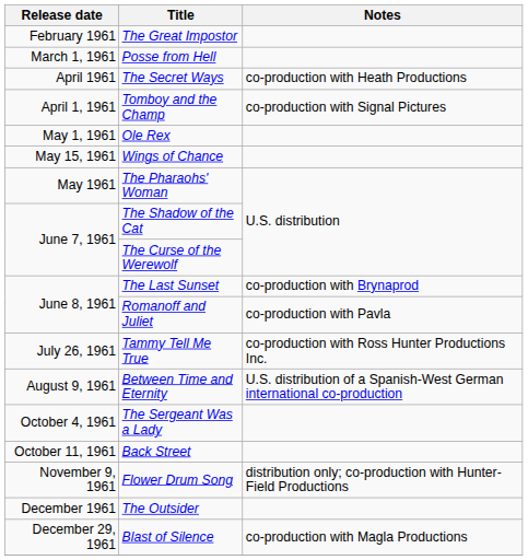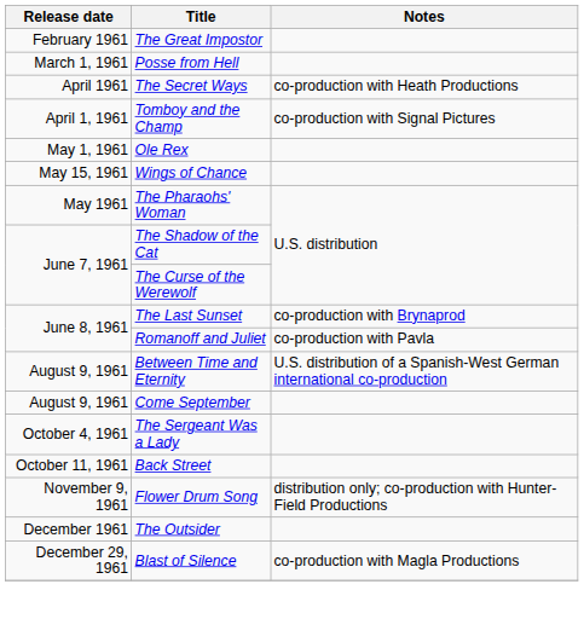 <table class="wikitable sortable" style="width:100%;">
 <tr>
 <th scope="col" style="width:130px;">Release date</th>
 <th>Title</th>
 <th>Notes</th>
 </tr>
 <tr>
 <td style="text-align:right;">February 1961</td>
 <td><em><a href='#'>The Great Impostor</a></em></td>
 <td></td>
 </tr>
 <tr>
 <td style="text-align:right;">March 1, 1961</td>
 <td><em><a href='#'>Posse from Hell</a></em></td>
 <td></td>
 </tr>
 <tr>
 <td style="text-align:right;">April 1961</td>
 <td><em><a href='#'>The Secret Ways</a></em></td>
 <td>co-production with Heath Productions</td>
 </tr>
 <tr>
 <td style="text-align:right;">April 1, 1961</td>
 <td><em><a href='#'>Tomboy and the Champ</a></em></td>
 <td>co-production with Signal Pictures</td>
 </tr>
 <tr>
 <td style="text-align:right;">May 1, 1961</td>
 <td><em><a href='#'>Ole Rex</a></em></td>
 <td></td>
 </tr>
 <tr>
 <td style="text-align:right;">May 15, 1961</td>
 <td><em><a href='#'>Wings of Chance</a></em></td>
 <td></td>
 </tr>
 <tr>
 <td style="text-align:right;">May 1961</td>
 <td><em><a href='#'>The Pharaohs' Woman</a></em></td>
 <td rowspan="3">U.S. distribution</td>
 </tr>
 <tr>
 <td style="text-align:right;" rowspan="2">June 7, 1961</td>
 <td><em><a href='#'>The Shadow of the Cat</a></em></td>
 </tr>
 <tr>
 <td><em><a href='#'>The Curse of the Werewolf</a></em></td>
 </tr>
 <tr>
 <td style="text-align:right;" rowspan="2">June 8, 1961</td>
 <td><em><a href='#'>The Last Sunset</a></em></td>
 <td>co-production with <a href='#'>Brynaprod</a></td>
 </tr>
 <tr>
 <td><em><a href='#'>Romanoff and Juliet</a></em></td>
 <td>co-production with Pavla</td>
 </tr>
 <tr>
-<td style="text-align:right;">July 26, 1961</td>
-<td><em><a href='#'>Tammy Tell Me True</a></em></td>
-<td>co-production with Ross Hunter Productions Inc.</td>
+<td style="text-align:right;">August 9, 1961</td>
+<td><em><a href='#'>Between Time and Eternity</a></em></td>
+<td>U.S. distribution of a Spanish-West German <a href='#'>international co-production</a></td>
 </tr>
 <tr>
 <td style="text-align:right;">August 9, 1961</td>
-<td><em><a href='#'>Between Time and Eternity</a></em></td>
-<td>U.S. distribution of a Spanish-West German <a href='#'>international co-production</a></td>
+<td><em><a href='#'>Come September</a></em></td>
+<td></td>
 </tr>
 <tr>
 <td style="text-align:right;">October 4, 1961</td>
 <td><em><a href='#'>The Sergeant Was a Lady</a></em></td>
 <td></td>
 </tr>
 <tr>
 <td style="text-align:right;">October 11, 1961</td>
 <td><em><a href='#'>Back Street</a></em></td>
 <td></td>
 </tr>
 <tr>
 <td style="text-align:right;">November 9, 1961</td>
 <td><em><a href='#'>Flower Drum Song</a></em></td>
 <td>distribution only; co-production with Hunter-Field Productions</td>
 </tr>
 <tr>
 <td style="text-align:right;">December 1961</td>
 <td><em><a href='#'>The Outsider</a></em></td>
 <td></td>
 </tr>
 <tr>
 <td style="text-align:right;">December 29, 1961</td>
 <td><em><a href='#'>Blast of Silence</a></em></td>
 <td>co-production with Magla Productions</td>
 </tr>
 <tr>
 </tr>
 </table>
